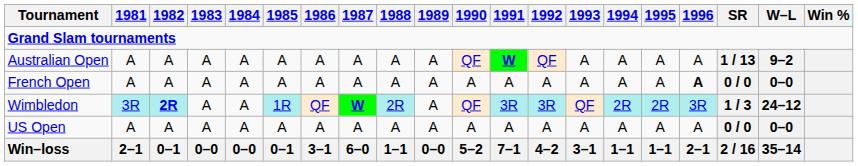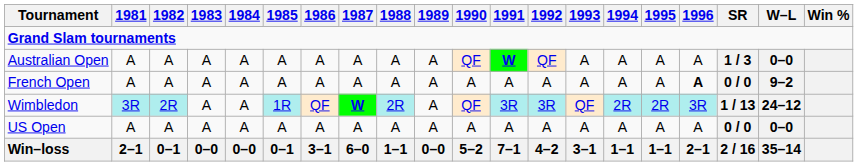 <table class=wikitable style=text-align:center>
 <tr>
 <th>Tournament</th>
 <th><a href='#'>1981</a></th>
 <th><a href='#'>1982</a></th>
 <th><a href='#'>1983</a></th>
 <th><a href='#'>1984</a></th>
 <th><a href='#'>1985</a></th>
 <th><a href='#'>1986</a></th>
 <th><a href='#'>1987</a></th>
 <th><a href='#'>1988</a></th>
 <th><a href='#'>1989</a></th>
 <th><a href='#'>1990</a></th>
 <th><a href='#'>1991</a></th>
 <th><a href='#'>1992</a></th>
 <th><a href='#'>1993</a></th>
 <th><a href='#'>1994</a></th>
 <th><a href='#'>1995</a></th>
 <th><a href='#'>1996</a></th>
 <th>SR</th>
 <th>W–L</th>
 <th>Win %</th>
 </tr>
 <tr>
 <td colspan=25 style=text-align:left><a href='#'><strong>Grand Slam tournaments</strong></a></td>
 </tr>
 <tr>
 <td align=left><a href='#'>Australian Open</a></td>
 <td>A</td>
 <td>A</td>
 <td>A</td>
 <td>A</td>
 <td>A</td>
 <td>A</td>
 <td>A</td>
 <td>A</td>
 <td>A</td>
 <td style=background:#ffebcd><a href='#'>QF</a></td>
 <td style=background:lime><a href='#'><strong>W</strong></a></td>
 <td style=background:#ffebcd><a href='#'>QF</a></td>
 <td>A</td>
 <td>A</td>
 <td>A</td>
 <td>A</td>
-<th>1 / 13</th>
-<th>9–2</th>
+<th>1 / 3</th>
+<th>0–0</th>
 <th></th>
 </tr>
 <tr>
 <td align=left><a href='#'>French Open</a></td>
 <td>A</td>
 <td>A</td>
 <td>A</td>
 <td>A</td>
 <td>A</td>
 <td>A</td>
 <td>A</td>
 <td>A</td>
 <td>A</td>
 <td>A</td>
 <td>A</td>
 <td>A</td>
 <td>A</td>
 <td>A</td>
 <td>A</td>
 <td><strong>A</strong></td>
 <th>0 / 0</th>
-<th>0–0</th>
+<th>9–2</th>
 <th></th>
 </tr>
 <tr>
 <td align=left><a href='#'>Wimbledon</a></td>
 <td style=background:#afeeee><a href='#'>3R</a></td>
-<td style=background:#afeeee><strong><a href='#'>2R</a></strong></td>
+<td style=background:#afeeee><a href='#'>2R</a></td>
 <td>A</td>
 <td>A</td>
 <td style=background:#afeeee><a href='#'>1R</a></td>
 <td style=background:#ffebcd><a href='#'>QF</a></td>
 <td style=background:lime><a href='#'><strong>W</strong></a></td>
 <td style=background:#afeeee><a href='#'>2R</a></td>
 <td>A</td>
 <td style=background:#ffebcd><a href='#'>QF</a></td>
 <td style=background:#afeeee><a href='#'>3R</a></td>
 <td style=background:#afeeee><a href='#'>3R</a></td>
 <td style=background:#ffebcd><a href='#'>QF</a></td>
 <td style=background:#afeeee><a href='#'>2R</a></td>
 <td style=background:#afeeee><a href='#'>2R</a></td>
 <td style=background:#afeeee><a href='#'>3R</a></td>
-<th>1 / 3</th>
+<th>1 / 13</th>
 <th>24–12</th>
 <th></th>
 </tr>
 <tr>
 <td align=left><a href='#'>US Open</a></td>
 <td>A</td>
 <td>A</td>
 <td>A</td>
 <td>A</td>
 <td>A</td>
 <td>A</td>
 <td>A</td>
 <td>A</td>
 <td>A</td>
 <td>A</td>
 <td>A</td>
 <td>A</td>
 <td>A</td>
 <td>A</td>
 <td>A</td>
 <td>A</td>
 <th>0 / 0</th>
 <th>0–0</th>
 <th></th>
 </tr>
 <tr>
 <th style=text-align:left>Win–loss</th>
 <th>2–1</th>
 <th>0–1</th>
 <th>0–0</th>
 <th>0–0</th>
 <th>0–1</th>
 <th>3–1</th>
 <th>6–0</th>
 <th>1–1</th>
 <th>0–0</th>
 <th>5–2</th>
 <th>7–1</th>
 <th>4–2</th>
 <th>3–1</th>
 <th>1–1</th>
 <th>1–1</th>
 <th>2–1</th>
 <th>2 / 16</th>
 <th>35–14</th>
 <th></th>
 </tr>
 </table>
